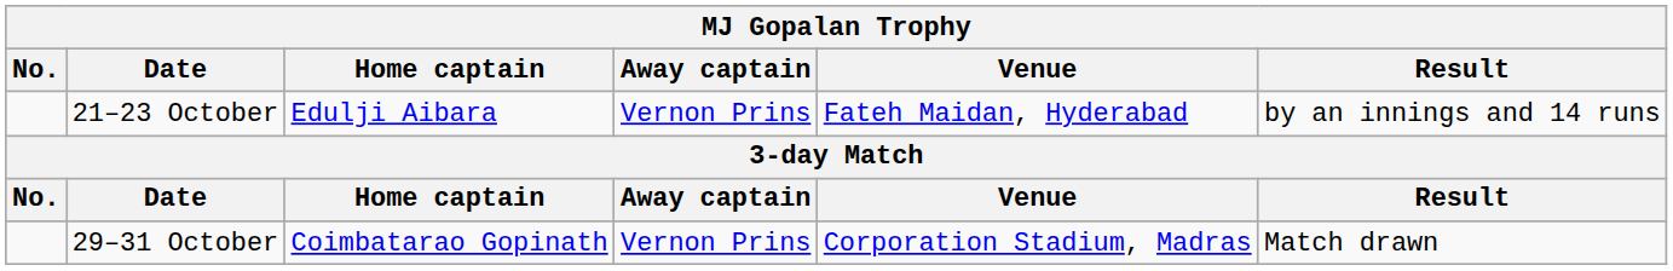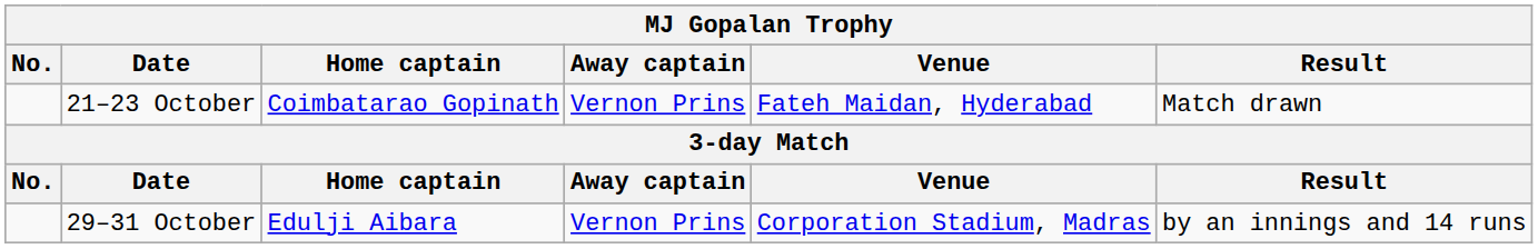 <table class="wikitable">
 <tr>
 <th colspan="9">MJ Gopalan Trophy</th>
 </tr>
 <tr>
 <th>No.</th>
 <th>Date</th>
 <th>Home captain</th>
 <th>Away captain</th>
 <th>Venue</th>
 <th>Result</th>
 </tr>
 <tr>
 <td></td>
 <td>21–23 October</td>
-<td><a href='#'>Edulji Aibara</a></td>
+<td><a href='#'>Coimbatarao Gopinath</a></td>
 <td><a href='#'>Vernon Prins</a></td>
 <td><a href='#'>Fateh Maidan</a>, <a href='#'>Hyderabad</a></td>
-<td> by an innings and 14 runs</td>
+<td>Match drawn</td>
 </tr>
 <tr>
 <th colspan="9">3-day Match</th>
 </tr>
 <tr>
 <th>No.</th>
 <th>Date</th>
 <th>Home captain</th>
 <th>Away captain</th>
 <th>Venue</th>
 <th>Result</th>
 </tr>
 <tr>
 <td></td>
 <td>29–31 October</td>
-<td><a href='#'>Coimbatarao Gopinath</a></td>
+<td><a href='#'>Edulji Aibara</a></td>
 <td><a href='#'>Vernon Prins</a></td>
 <td><a href='#'>Corporation Stadium</a>, <a href='#'>Madras</a></td>
-<td>Match drawn</td>
+<td> by an innings and 14 runs</td>
 </tr>
 </table>
